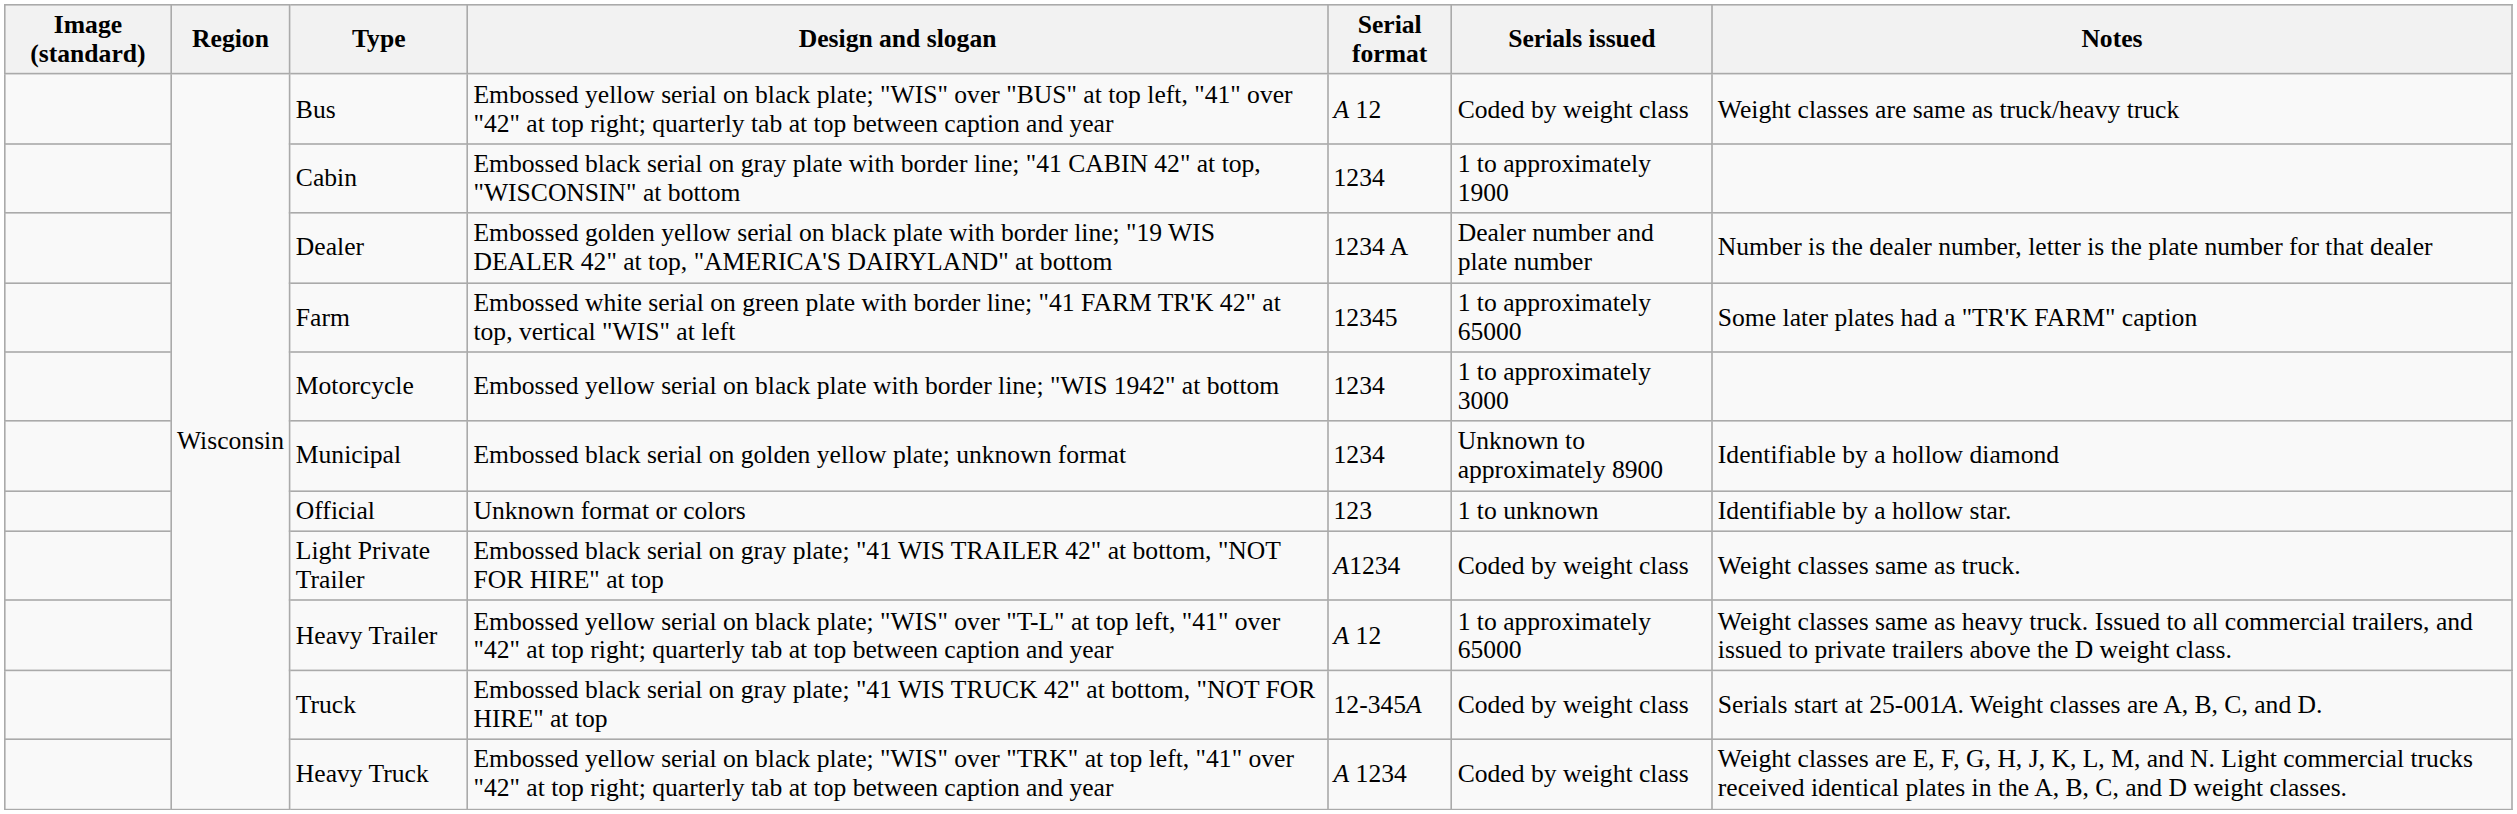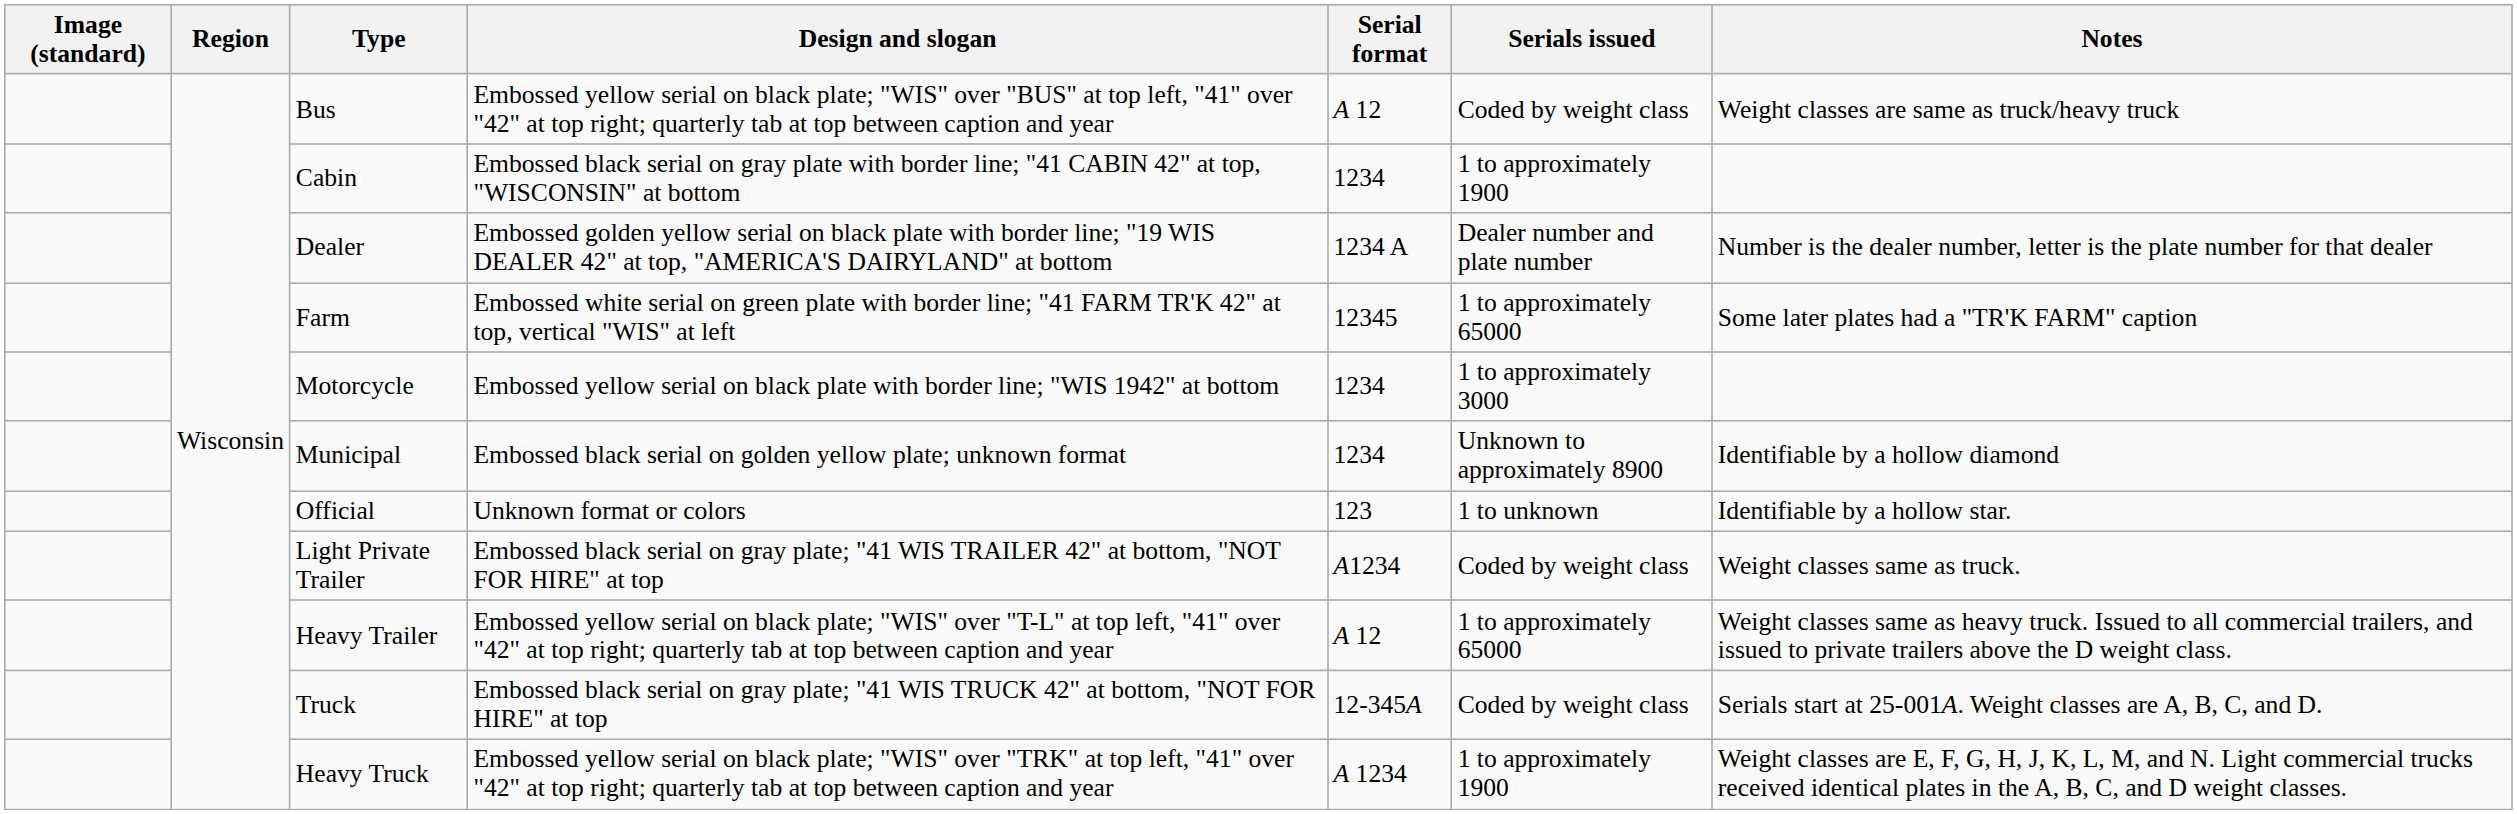 <table class="wikitable">
 <tr>
 <th>Image (standard)</th>
 <th>Region</th>
 <th>Type</th>
 <th>Design and slogan</th>
 <th>Serial format</th>
 <th>Serials issued</th>
 <th>Notes</th>
 </tr>
 <tr>
 <td></td>
 <td rowspan="11">Wisconsin</td>
 <td>Bus</td>
 <td>Embossed yellow serial on black plate; "WIS" over "BUS" at top left, "41" over "42" at top right; quarterly tab at top between caption and year</td>
 <td><em>A</em> 12</td>
 <td>Coded by weight class</td>
 <td>Weight classes are same as truck/heavy truck</td>
 </tr>
 <tr>
 <td></td>
 <td>Cabin</td>
 <td>Embossed black serial on gray plate with border line; "41 CABIN 42" at top, "WISCONSIN" at bottom</td>
 <td>1234</td>
 <td>1 to approximately 1900</td>
 <td></td>
 </tr>
 <tr>
 <td></td>
 <td>Dealer</td>
 <td>Embossed golden yellow serial on black plate with border line; "19 WIS DEALER 42" at top, "AMERICA'S DAIRYLAND" at bottom</td>
 <td>1234 A</td>
 <td>Dealer number and plate number</td>
 <td>Number is the dealer number, letter is the plate number for that dealer</td>
 </tr>
 <tr>
 <td></td>
 <td>Farm</td>
 <td>Embossed white serial on green plate with border line; "41 FARM TR'K 42" at top, vertical "WIS" at left</td>
 <td>12345</td>
 <td>1 to approximately 65000</td>
 <td>Some later plates had a "TR'K FARM" caption</td>
 </tr>
 <tr>
 <td></td>
 <td>Motorcycle</td>
 <td>Embossed yellow serial on black plate with border line; "WIS 1942" at bottom</td>
 <td>1234</td>
 <td>1 to approximately 3000</td>
 <td></td>
 </tr>
 <tr>
 <td></td>
 <td>Municipal</td>
 <td>Embossed black serial on golden yellow plate; unknown format</td>
 <td>1234</td>
 <td>Unknown to approximately 8900</td>
 <td>Identifiable by a hollow diamond</td>
 </tr>
 <tr>
 <td></td>
 <td>Official</td>
 <td>Unknown format or colors</td>
 <td>123</td>
 <td>1 to unknown</td>
 <td>Identifiable by a hollow star.</td>
 </tr>
 <tr>
 <td></td>
 <td>Light Private Trailer</td>
 <td>Embossed black serial on gray plate; "41 WIS TRAILER 42" at bottom, "NOT FOR HIRE" at top</td>
 <td><em>A</em>1234</td>
 <td>Coded by weight class</td>
 <td>Weight classes same as truck.</td>
 </tr>
 <tr>
 <td></td>
 <td>Heavy Trailer</td>
 <td>Embossed yellow serial on black plate; "WIS" over "T-L" at top left, "41" over "42" at top right; quarterly tab at top between caption and year</td>
 <td><em>A</em> 12</td>
 <td>1 to approximately 65000</td>
 <td>Weight classes same as heavy truck. Issued to all commercial trailers, and issued to private trailers above the D weight class.</td>
 </tr>
 <tr>
 <td></td>
 <td>Truck</td>
 <td>Embossed black serial on gray plate; "41 WIS TRUCK 42" at bottom, "NOT FOR HIRE" at top</td>
 <td>12-345<em>A</em></td>
 <td>Coded by weight class</td>
 <td>Serials start at 25-001<em>A</em>. Weight classes are A, B, C, and D.</td>
 </tr>
 <tr>
 <td></td>
 <td>Heavy Truck</td>
 <td>Embossed yellow serial on black plate; "WIS" over "TRK" at top left, "41" over "42" at top right; quarterly tab at top between caption and year</td>
 <td><em>A</em> 1234</td>
-<td>Coded by weight class</td>
+<td>1 to approximately 1900</td>
 <td>Weight classes are E, F, G, H, J, K, L, M, and N. Light commercial trucks received identical plates in the A, B, C, and D weight classes.</td>
 </tr>
 </table>
